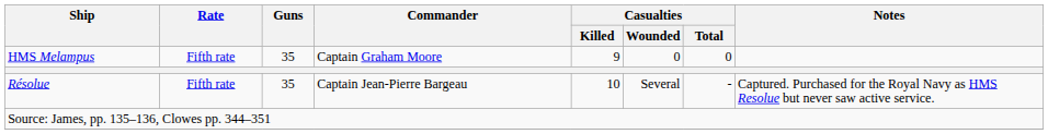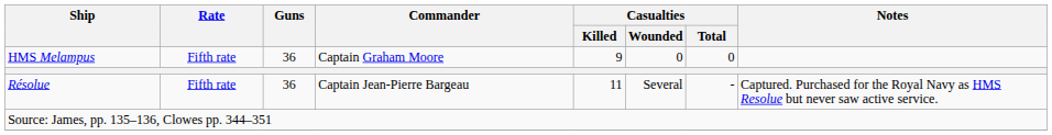 <table class="wikitable" width=100%>
 <tr valign="top"|- valign="top">
 <th width=15%; align= center rowspan=2>Ship</th>
 <th width=10%; align= center rowspan=2><a href='#'>Rate</a></th>
 <th width=5%; align= center rowspan=2>Guns</th>
 <th width=25%; align= center rowspan=2>Commander</th>
 <th width=15%; align= center colspan=3>Casualties</th>
 <th width=30%; align= center rowspan=2>Notes</th>
 </tr>
 <tr valign="top">
 <th width=5%; align= center>Killed</th>
 <th width=5%; align= center>Wounded</th>
 <th width=5%; align= center>Total</th>
 </tr>
 <tr valign="top">
 <td align= left><a href='#'>HMS <em>Melampus</em></a></td>
 <td align= center><a href='#'>Fifth rate</a></td>
-<td align= center>35</td>
+<td align= center>36</td>
 <td align= left>Captain <a href='#'>Graham Moore</a></td>
 <td align= right>9</td>
 <td align= right>0</td>
 <td align= right>0</td>
 <td align= left></td>
 </tr>
 <tr valign="top">
 <th colspan="11" bgcolor="white"></th>
 </tr>
 <tr valign="top">
 <td align= left><a href='#'><em>Résolue</em></a></td>
 <td align= center><a href='#'>Fifth rate</a></td>
-<td align= center>35</td>
+<td align= center>36</td>
 <td align= left>Captain Jean-Pierre Bargeau</td>
-<td align= right>10</td>
+<td align= right>11</td>
 <td align= right>Several</td>
 <td align= right>-</td>
 <td align= left>Captured. Purchased for the Royal Navy as <a href='#'>HMS <em>Resolue</em></a> but never saw active service.</td>
 </tr>
 <tr valign="top">
 <td colspan="9" align="left">Source: James, pp. 135–136, Clowes pp. 344–351</td>
 </tr>
 <tr>
 </tr>
 </table>
